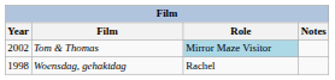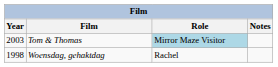 <table class="wikitable" style="font-size: 90%;">
 <tr>
 <th colspan="4" style="background: LightSteelBlue;">Film</th>
 </tr>
 <tr>
 <th>Year</th>
 <th width="200">Film</th>
 <th width="150">Role</th>
 <th>Notes</th>
 </tr>
 <tr>
-<td>2002</td>
+<td>2003</td>
 <td><em>Tom & Thomas</em></td>
 <td style="background: lightblue;">Mirror Maze Visitor</td>
 <td></td>
 </tr>
 <tr>
 <td>1998</td>
 <td><em>Woensdag, gehaktdag</em></td>
 <td>Rachel</td>
 <td></td>
 </tr>
 </table>
